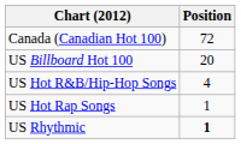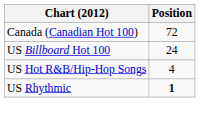 <table class="wikitable sortable">
 <tr>
 <th scope="col">Chart (2012)</th>
 <th scope="col">Position</th>
 </tr>
 <tr>
 <td>Canada (<a href='#'>Canadian Hot 100</a>)</td>
 <td style="text-align:center;">72</td>
 </tr>
 <tr>
 <td>US <a href='#'><em>Billboard</em> Hot 100</a></td>
-<td style="text-align:center;">20</td>
+<td style="text-align:center;">24</td>
 </tr>
 <tr>
 <td>US <a href='#'>Hot R&B/Hip-Hop Songs</a></td>
 <td style="text-align:center;">4</td>
 </tr>
 <tr>
-<td>US <a href='#'>Hot Rap Songs</a></td>
-<td style="text-align:center;">1</td>
-</tr>
-<tr>
 <td>US <a href='#'>Rhythmic</a></td>
 <td style="text-align:center;"><strong>1</strong></td>
 </tr>
 </table>
